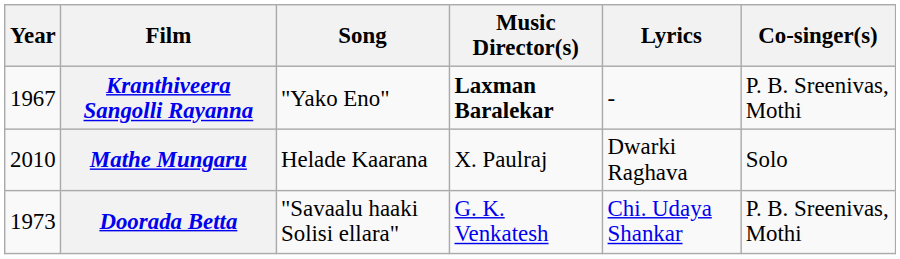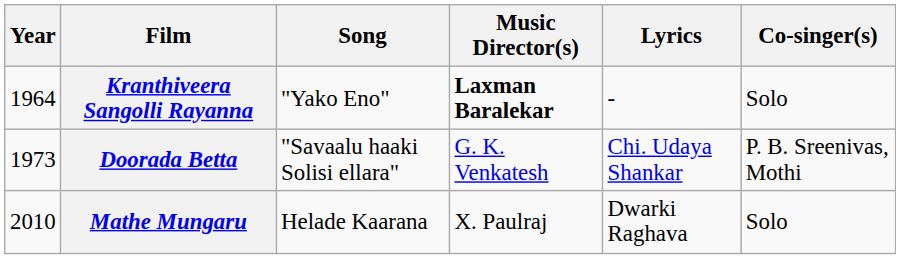 <table class="wikitable sortable" style="width:100%;">
 <tr>
 <th>Year</th>
 <th>Film</th>
 <th>Song</th>
 <th>Music Director(s)</th>
 <th>Lyrics</th>
 <th>Co-singer(s)</th>
 </tr>
 <tr>
-<td>1967</td>
+<td>1964</td>
 <th><em><a href='#'>Kranthiveera Sangolli Rayanna</a></em></th>
 <td>"Yako Eno"</td>
 <td><strong>Laxman Baralekar</strong></td>
 <td>-</td>
+<td>Solo</td>
+</tr>
+<tr>
+<td>1973</td>
+<th><em><a href='#'>Doorada Betta</a></em></th>
+<td>"Savaalu haaki Solisi ellara"</td>
+<td><a href='#'>G. K. Venkatesh</a></td>
+<td><a href='#'>Chi. Udaya Shankar</a></td>
 <td>P. B. Sreenivas, Mothi</td>
 </tr>
 <tr>
 <td>2010</td>
 <th><em><a href='#'>Mathe Mungaru</a></em></th>
 <td>Helade Kaarana</td>
 <td>X. Paulraj</td>
 <td>Dwarki Raghava</td>
 <td>Solo</td>
 </tr>
-<tr>
-<td>1973</td>
-<th><em><a href='#'>Doorada Betta</a></em></th>
-<td>"Savaalu haaki Solisi ellara"</td>
-<td><a href='#'>G. K. Venkatesh</a></td>
-<td><a href='#'>Chi. Udaya Shankar</a></td>
-<td>P. B. Sreenivas, Mothi</td>
-</tr>
 </table>
